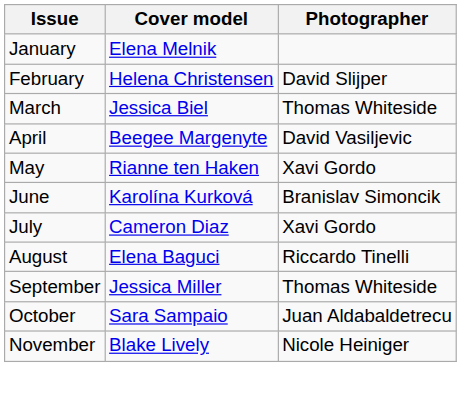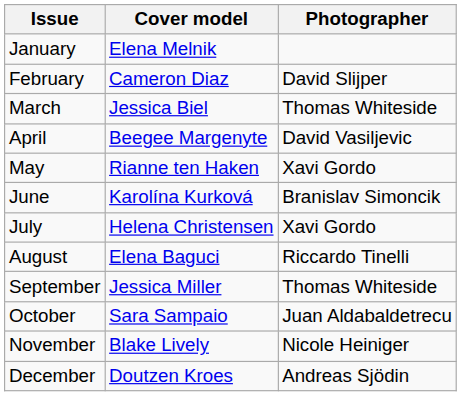 <table class="sortable wikitable">
 <tr>
 <th>Issue</th>
 <th>Cover model</th>
 <th>Photographer</th>
 </tr>
 <tr>
 <td>January</td>
 <td><a href='#'>Elena Melnik</a></td>
 <td></td>
 </tr>
 <tr>
 <td>February</td>
-<td><a href='#'>Helena Christensen</a></td>
+<td><a href='#'>Cameron Diaz</a></td>
 <td>David Slijper</td>
 </tr>
 <tr>
 <td>March</td>
 <td><a href='#'>Jessica Biel</a></td>
 <td>Thomas Whiteside</td>
 </tr>
 <tr>
 <td>April</td>
 <td><a href='#'>Beegee Margenyte</a></td>
 <td>David Vasiljevic</td>
 </tr>
 <tr>
 <td>May</td>
 <td><a href='#'>Rianne ten Haken</a></td>
 <td>Xavi Gordo</td>
 </tr>
 <tr>
 <td>June</td>
 <td><a href='#'>Karolína Kurková</a></td>
 <td>Branislav Simoncik</td>
 </tr>
 <tr>
 <td>July</td>
-<td><a href='#'>Cameron Diaz</a></td>
+<td><a href='#'>Helena Christensen</a></td>
 <td>Xavi Gordo</td>
 </tr>
 <tr>
 <td>August</td>
 <td><a href='#'>Elena Baguci</a></td>
 <td>Riccardo Tinelli</td>
 </tr>
 <tr>
 <td>September</td>
 <td><a href='#'>Jessica Miller</a></td>
 <td>Thomas Whiteside</td>
 </tr>
 <tr>
 <td>October</td>
 <td><a href='#'>Sara Sampaio</a></td>
 <td>Juan Aldabaldetrecu</td>
 </tr>
 <tr>
 <td>November</td>
 <td><a href='#'>Blake Lively</a></td>
 <td>Nicole Heiniger</td>
 </tr>
+<tr>
+<td>December</td>
+<td><a href='#'>Doutzen Kroes</a></td>
+<td>Andreas Sjödin</td>
+</tr>
 </table>
